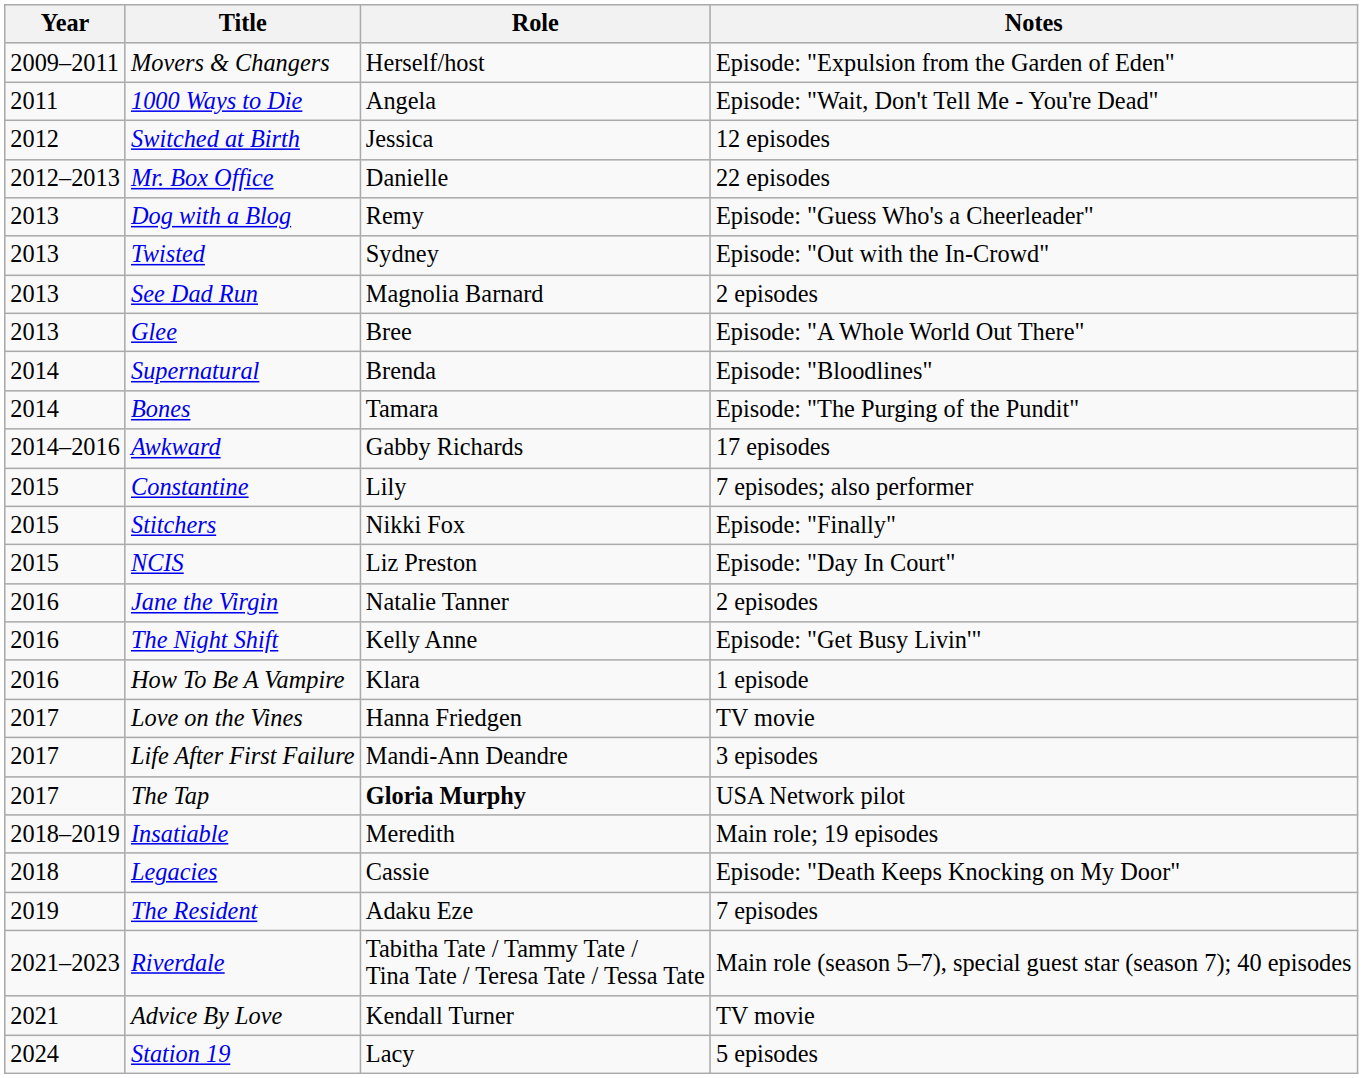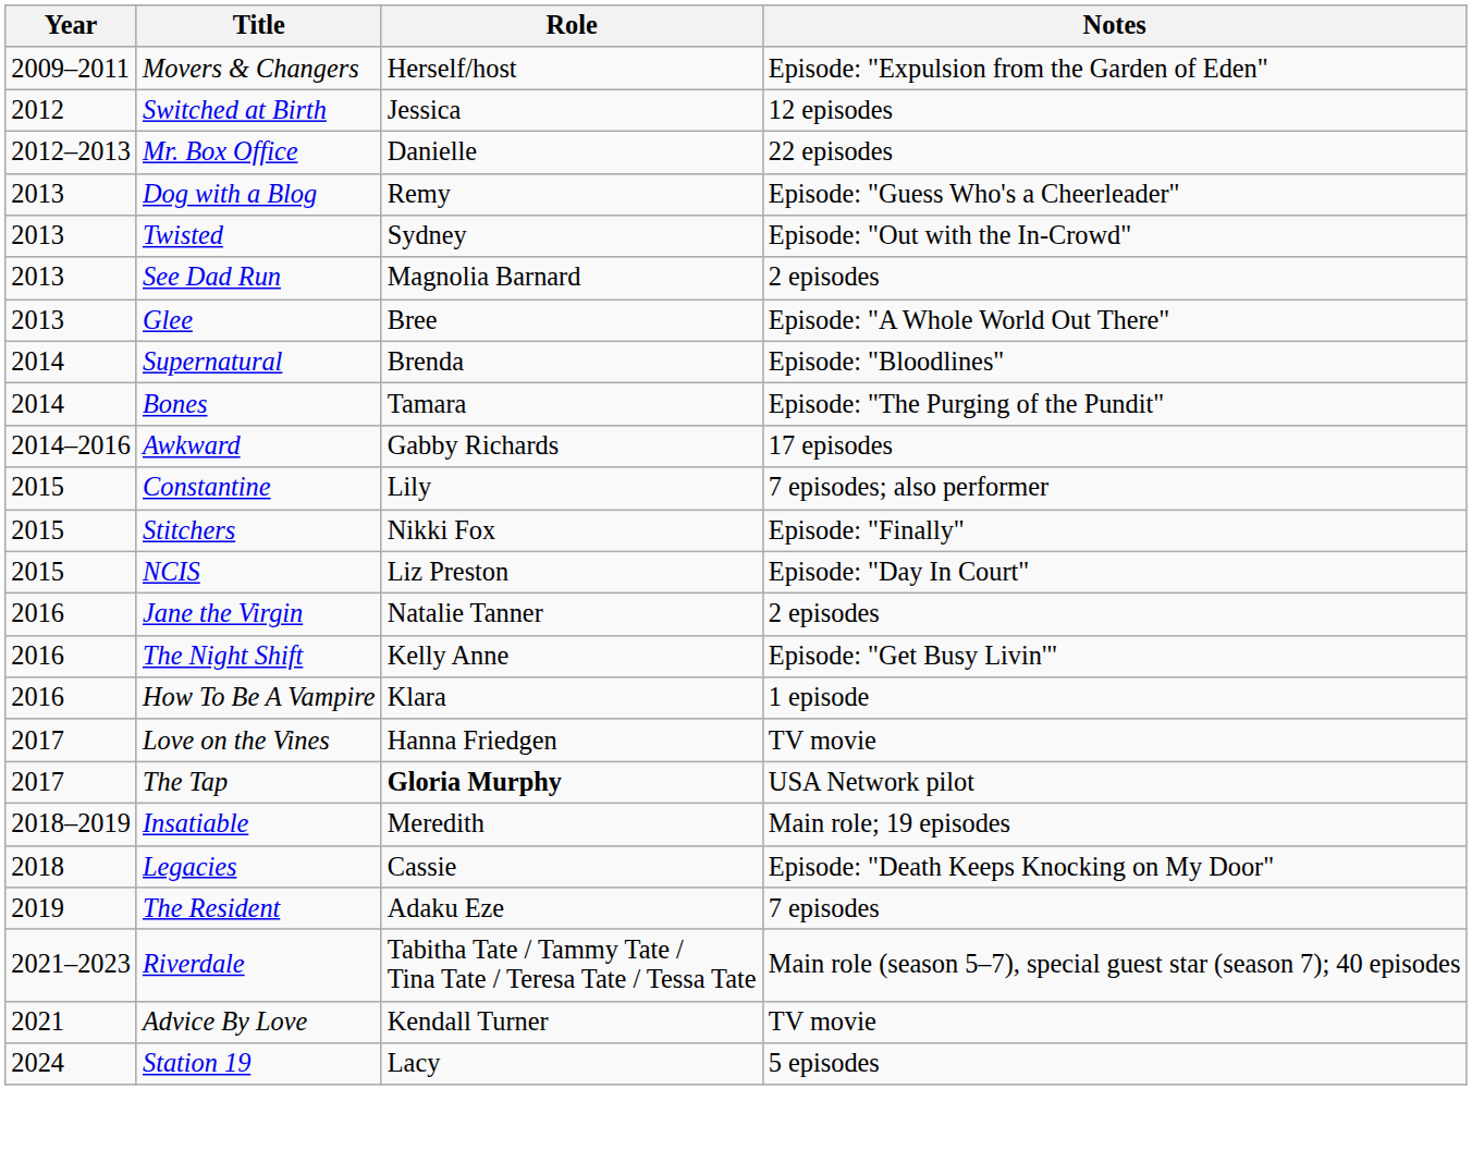 <table class="wikitable sortable">
 <tr>
 <th>Year</th>
 <th>Title</th>
 <th>Role</th>
 <th class="unsortable">Notes</th>
 </tr>
 <tr>
 <td>2009–2011</td>
 <td><em>Movers & Changers</em></td>
 <td>Herself/host</td>
 <td>Episode: "Expulsion from the Garden of Eden"</td>
-</tr>
-<tr>
-<td>2011</td>
-<td><em><a href='#'>1000 Ways to Die</a></em></td>
-<td>Angela</td>
-<td>Episode: "Wait, Don't Tell Me - You're Dead"</td>
 </tr>
 <tr>
 <td>2012</td>
 <td><em><a href='#'>Switched at Birth</a></em></td>
 <td>Jessica</td>
 <td>12 episodes</td>
 </tr>
 <tr>
 <td>2012–2013</td>
 <td><em><a href='#'>Mr. Box Office</a></em></td>
 <td>Danielle</td>
 <td>22 episodes</td>
 </tr>
 <tr>
 <td>2013</td>
 <td><em><a href='#'>Dog with a Blog</a></em></td>
 <td>Remy</td>
 <td>Episode: "Guess Who's a Cheerleader"</td>
 </tr>
 <tr>
 <td>2013</td>
 <td><em><a href='#'>Twisted</a></em></td>
 <td>Sydney</td>
 <td>Episode: "Out with the In-Crowd"</td>
 </tr>
 <tr>
 <td>2013</td>
 <td><em><a href='#'>See Dad Run</a></em></td>
 <td>Magnolia Barnard</td>
 <td>2 episodes</td>
 </tr>
 <tr>
 <td>2013</td>
 <td><em><a href='#'>Glee</a></em></td>
 <td>Bree</td>
 <td>Episode: "A Whole World Out There"</td>
 </tr>
 <tr>
 <td>2014</td>
 <td><em><a href='#'>Supernatural</a></em></td>
 <td>Brenda</td>
 <td>Episode: "Bloodlines"</td>
 </tr>
 <tr>
 <td>2014</td>
 <td><em><a href='#'>Bones</a></em></td>
 <td>Tamara</td>
 <td>Episode: "The Purging of the Pundit"</td>
 </tr>
 <tr>
 <td>2014–2016</td>
 <td><em><a href='#'>Awkward</a></em></td>
 <td>Gabby Richards</td>
 <td>17 episodes</td>
 </tr>
 <tr>
 <td>2015</td>
 <td><em><a href='#'>Constantine</a></em></td>
 <td>Lily</td>
 <td>7 episodes; also performer</td>
 </tr>
 <tr>
 <td>2015</td>
 <td><em><a href='#'>Stitchers</a></em></td>
 <td>Nikki Fox</td>
 <td>Episode: "Finally"</td>
 </tr>
 <tr>
 <td>2015</td>
 <td><em><a href='#'>NCIS</a></em></td>
 <td>Liz Preston</td>
 <td>Episode: "Day In Court"</td>
 </tr>
 <tr>
 <td>2016</td>
 <td><em><a href='#'>Jane the Virgin</a></em></td>
 <td>Natalie Tanner</td>
 <td>2 episodes</td>
 </tr>
 <tr>
 <td>2016</td>
 <td><em><a href='#'>The Night Shift</a></em></td>
 <td>Kelly Anne</td>
 <td>Episode: "Get Busy Livin'"</td>
 </tr>
 <tr>
 <td>2016</td>
 <td><em>How To Be A Vampire</em></td>
 <td>Klara</td>
 <td>1 episode</td>
 </tr>
 <tr>
 <td>2017</td>
 <td><em>Love on the Vines</em></td>
 <td>Hanna Friedgen</td>
 <td>TV movie</td>
 </tr>
 <tr>
 <td>2017</td>
-<td><em>Life After First Failure</em></td>
-<td>Mandi-Ann Deandre</td>
-<td>3 episodes</td>
-</tr>
-<tr>
-<td>2017</td>
 <td><em>The Tap</em></td>
 <td><strong>Gloria Murphy</strong></td>
 <td>USA Network pilot</td>
 </tr>
 <tr>
 <td>2018–2019</td>
 <td><em><a href='#'>Insatiable</a></em></td>
 <td>Meredith</td>
 <td>Main role; 19 episodes</td>
 </tr>
 <tr>
 <td>2018</td>
 <td><em><a href='#'>Legacies</a></em></td>
 <td>Cassie</td>
 <td>Episode: "Death Keeps Knocking on My Door"</td>
 </tr>
 <tr>
 <td>2019</td>
 <td><em><a href='#'>The Resident</a></em></td>
 <td>Adaku Eze</td>
 <td>7 episodes</td>
 </tr>
 <tr>
 <td>2021–2023</td>
 <td><em><a href='#'>Riverdale</a></em></td>
 <td>Tabitha Tate / Tammy Tate / <br>Tina Tate / Teresa Tate / Tessa Tate</td>
 <td>Main role (season 5–7), special guest star (season 7); 40 episodes</td>
 </tr>
 <tr>
 <td>2021</td>
 <td><em>Advice By Love</em></td>
 <td>Kendall Turner</td>
 <td>TV movie</td>
 </tr>
 <tr>
 <td>2024</td>
 <td><em><a href='#'>Station 19</a></em></td>
 <td>Lacy</td>
 <td>5 episodes</td>
 </tr>
 </table>
